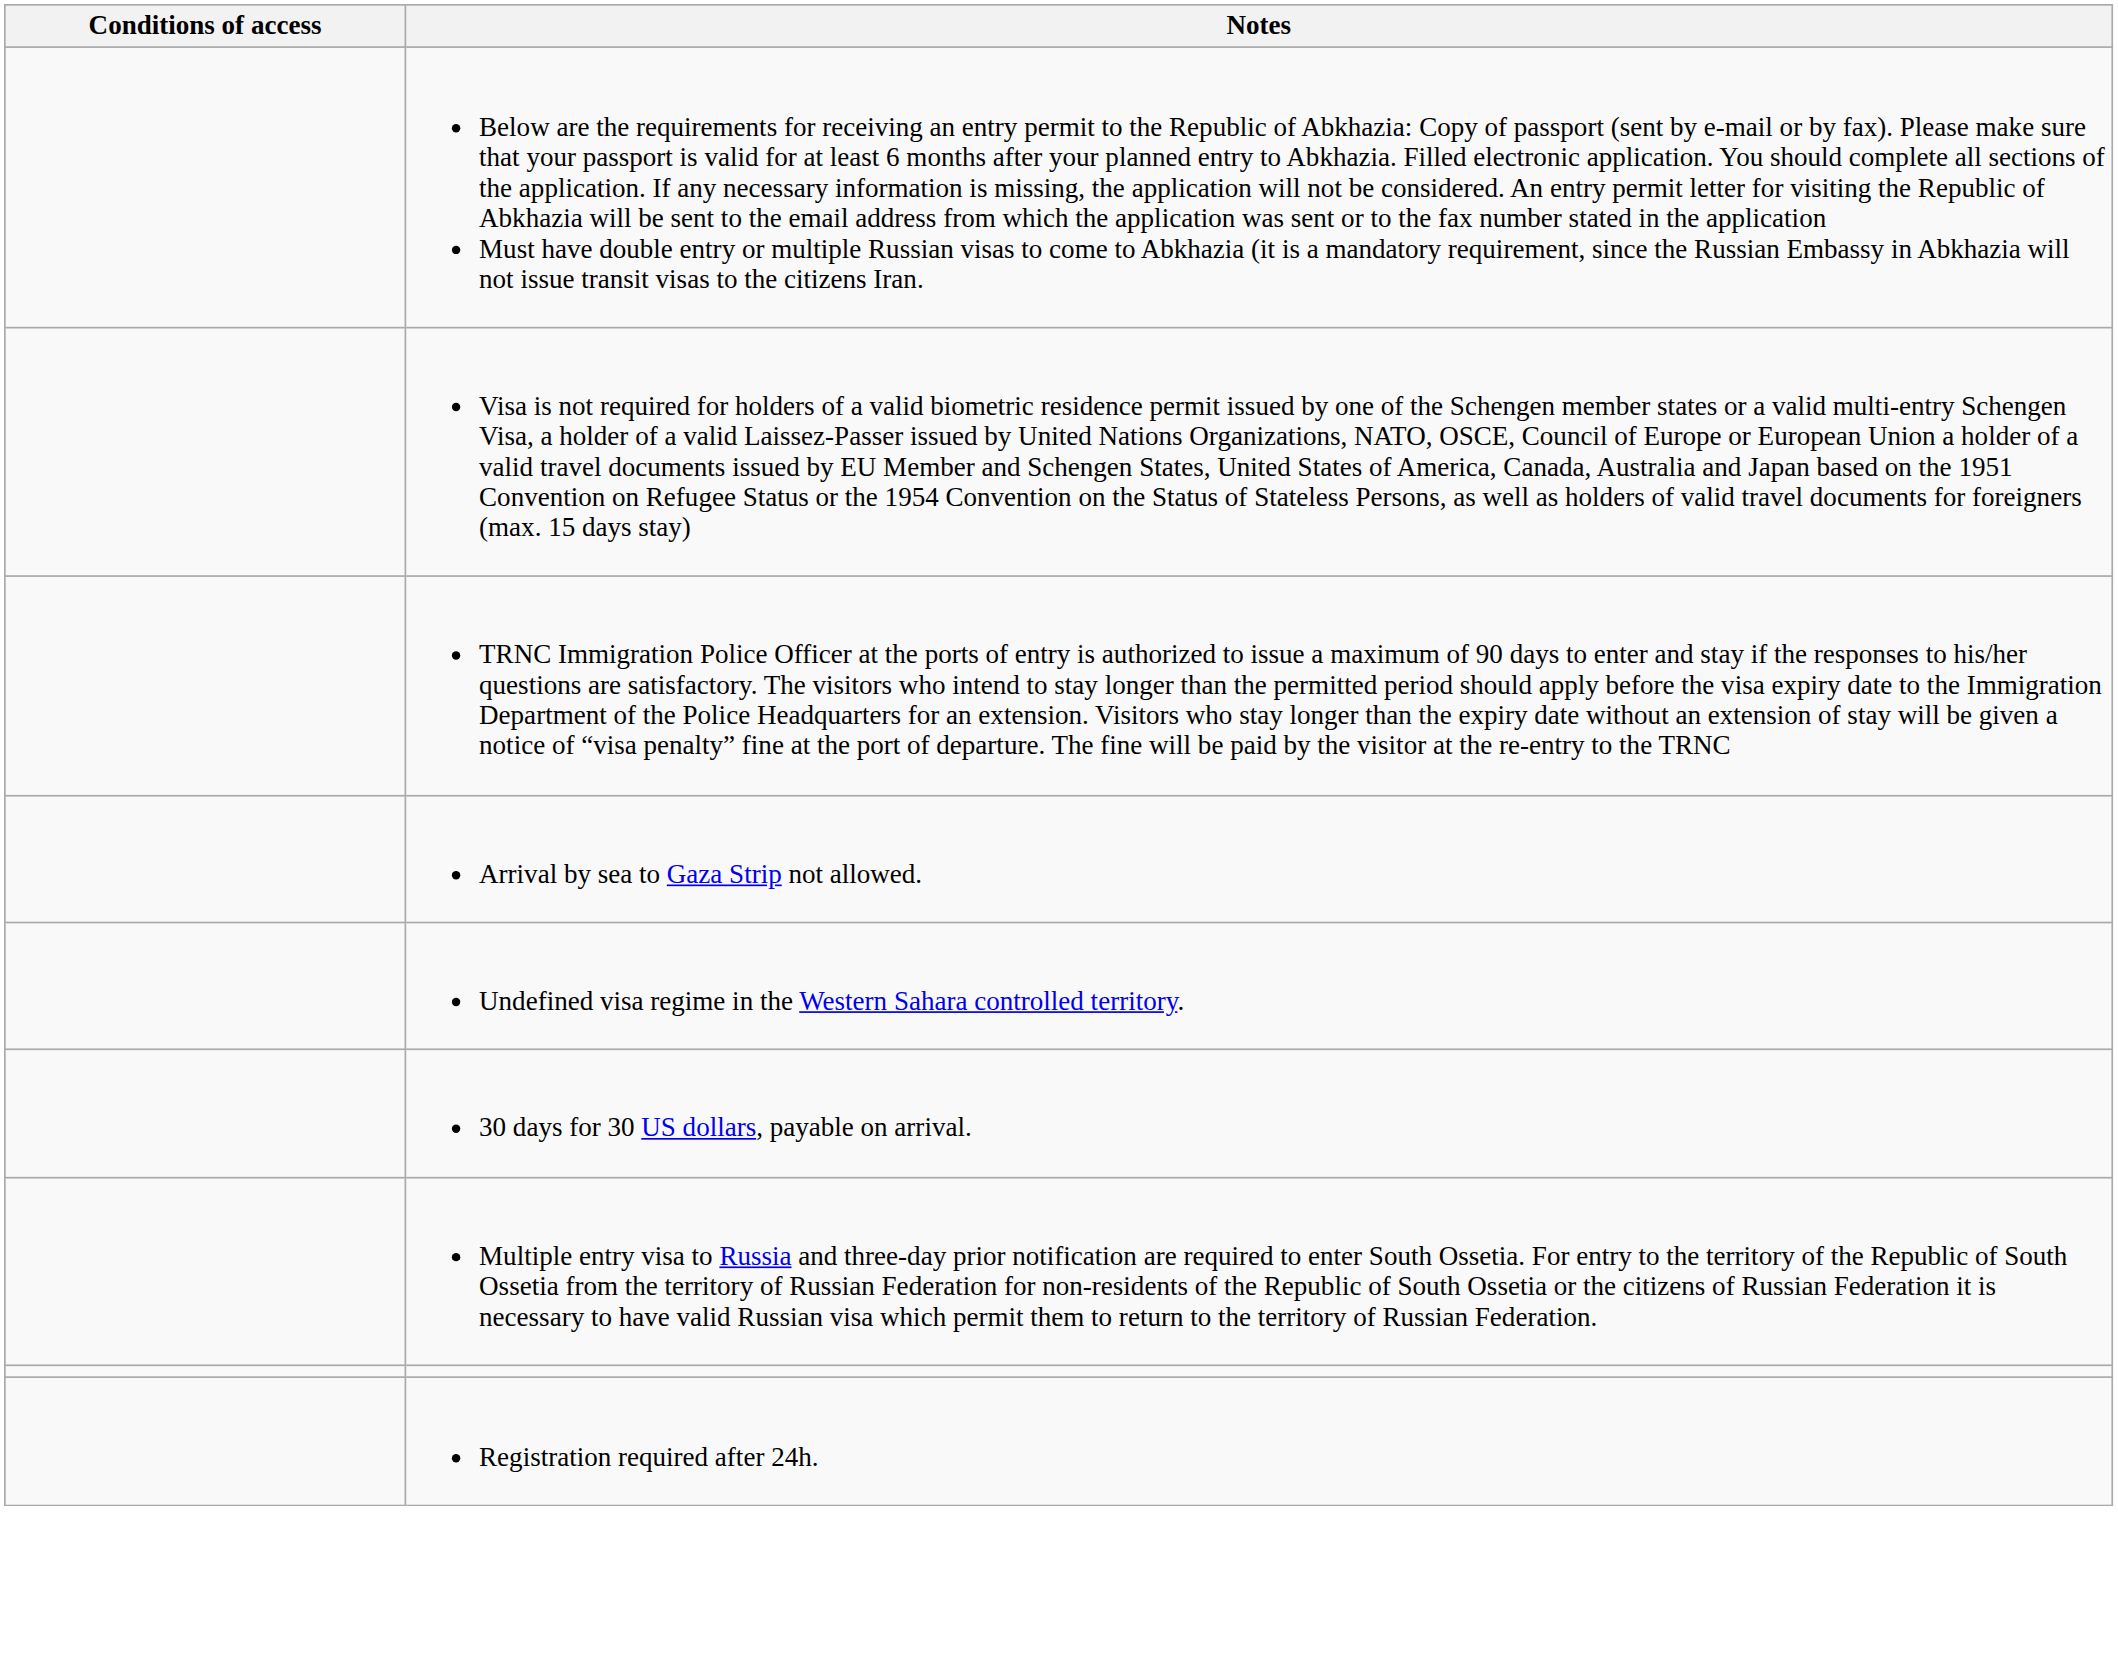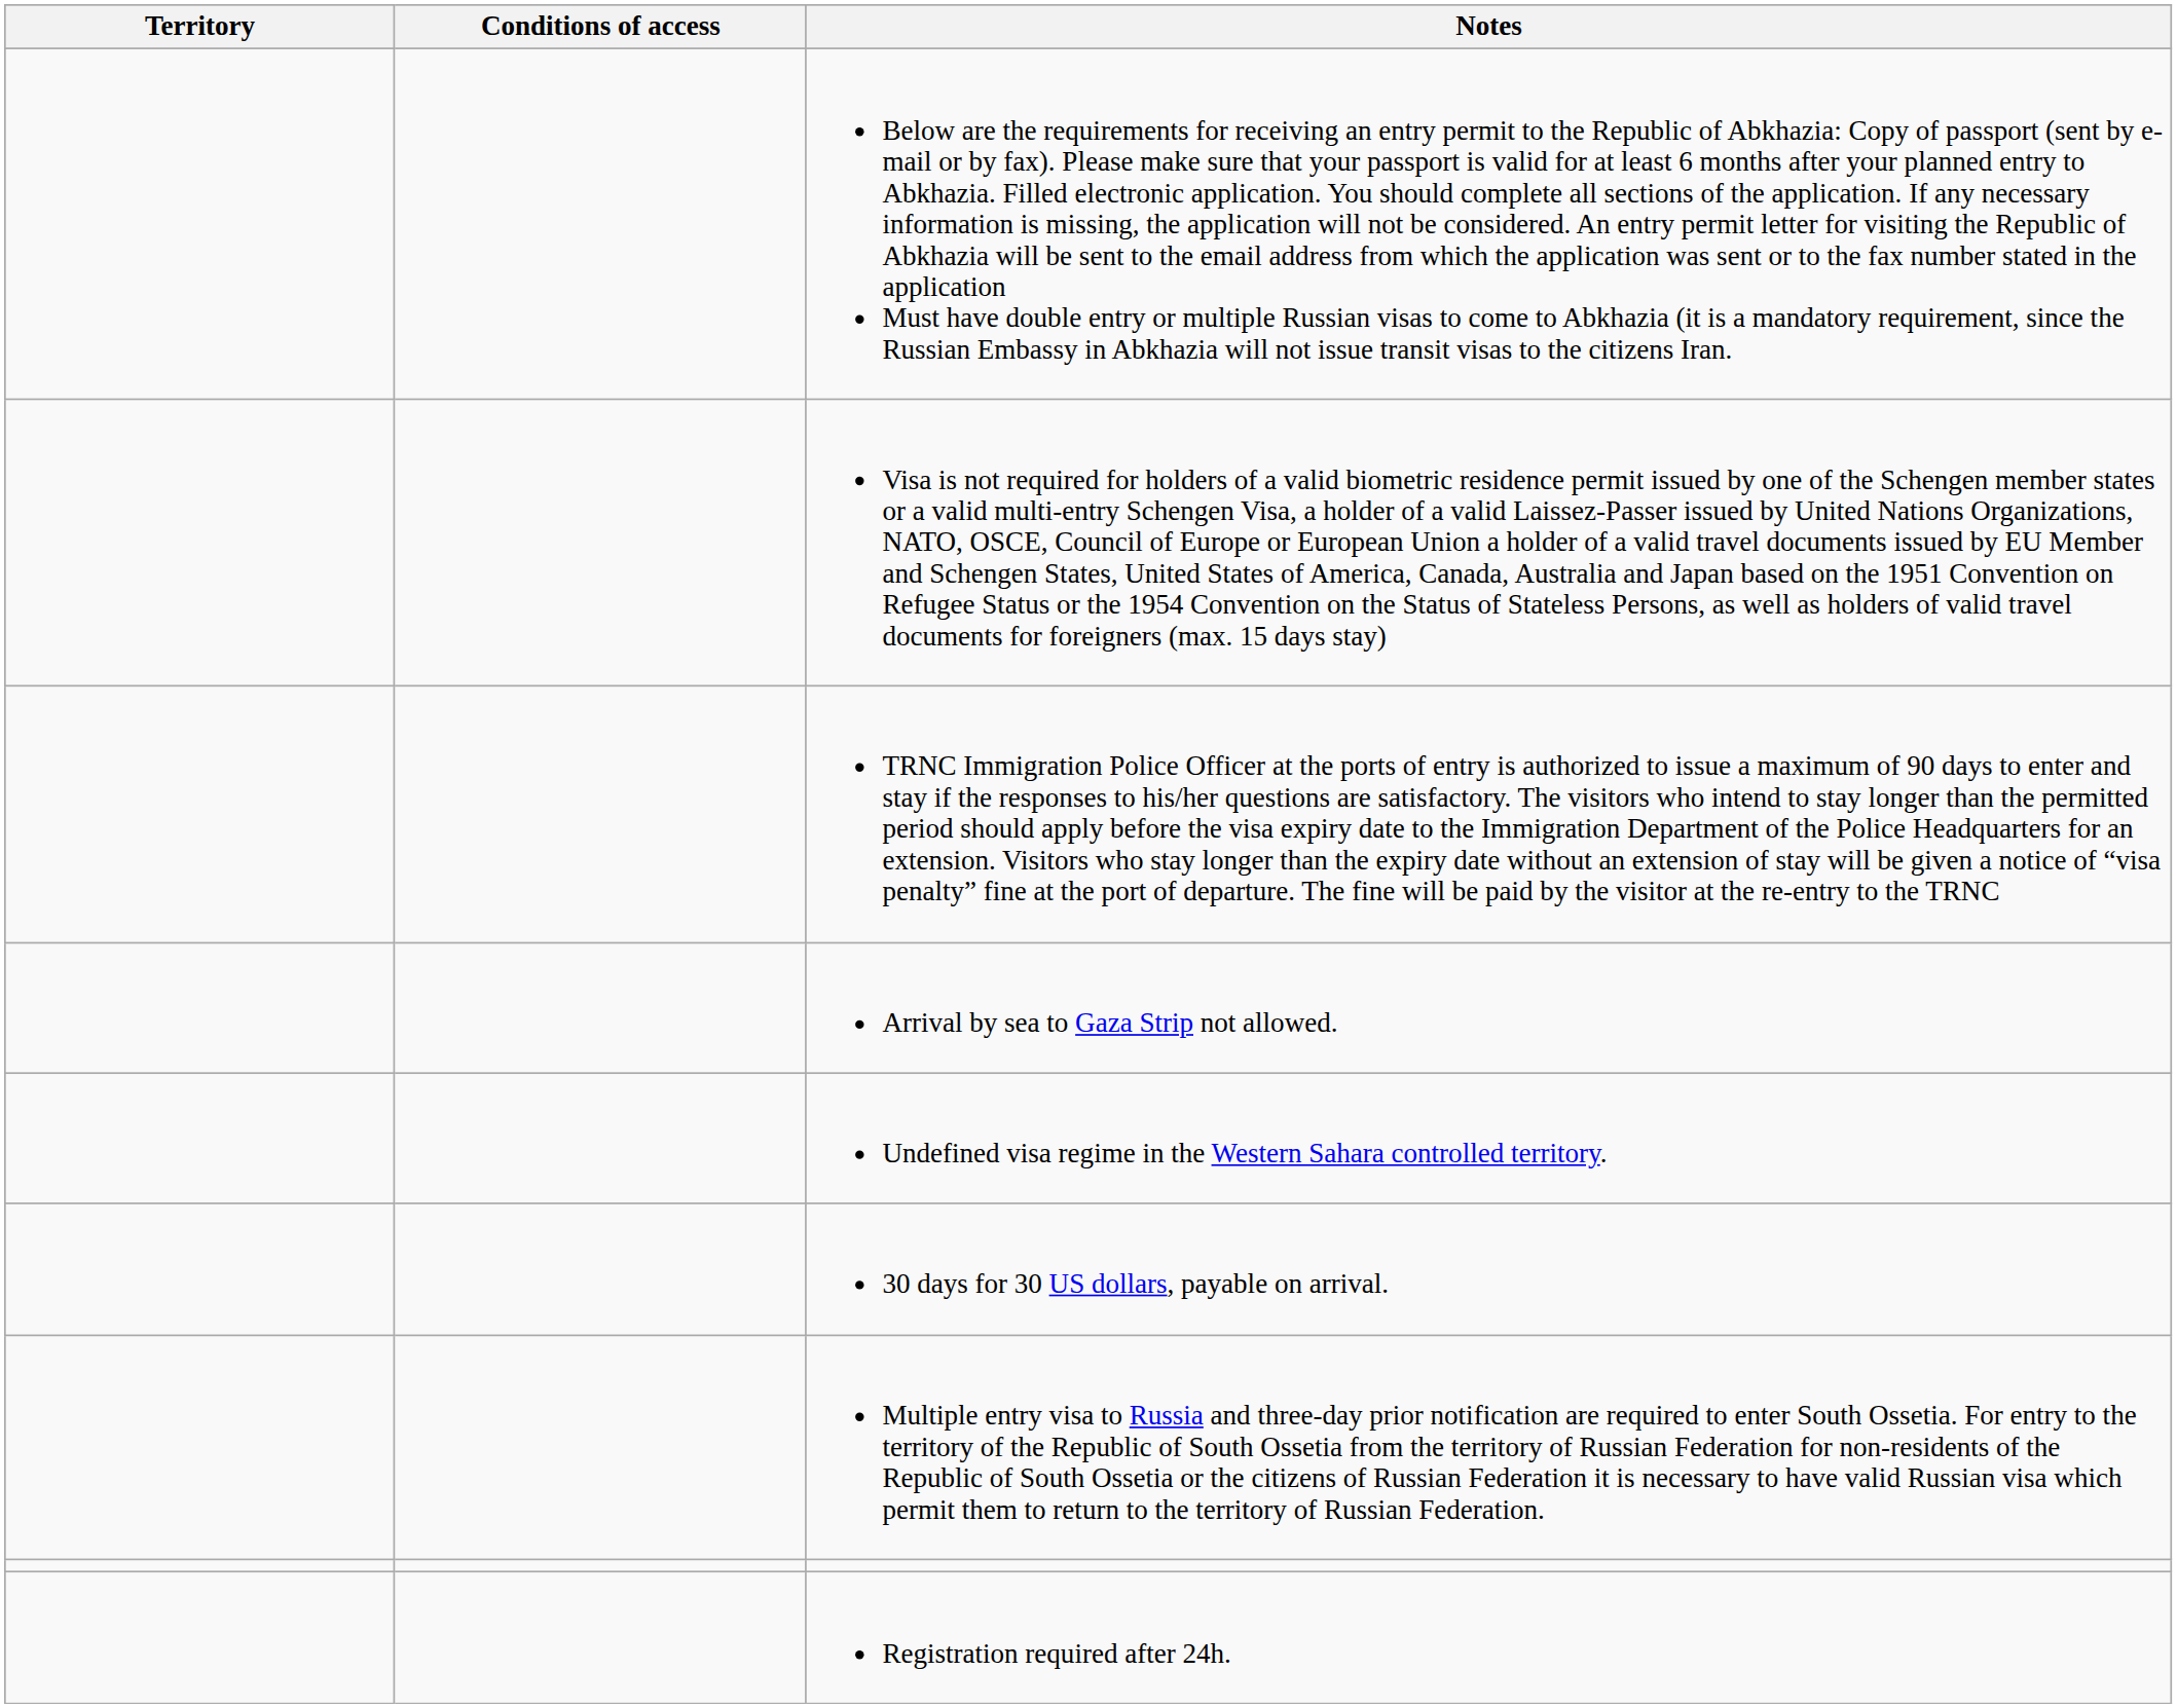 <table class="wikitable" style="text-align: left; table-layout: fixed;">
 <tr>
+<th style="width:18%;">Territory</th>
 <th style="width:19%;">Conditions of access</th>
 <th>Notes</th>
 </tr>
 <tr>
 <td></td>
+<td></td>
 <td><br><ul><li>Below are the requirements for receiving an entry permit to the Republic of Abkhazia: Copy of passport (sent by e-mail or by fax). Please make sure that your passport is valid for at least 6 months after your planned entry to Abkhazia. Filled electronic application. You should complete all sections of the application. If any necessary information is missing, the application will not be considered. An entry permit letter for visiting the Republic of Abkhazia will be sent to the email address from which the application was sent or to the fax number stated in the application</li><li>Must have double entry or multiple Russian visas to come to Abkhazia (it is a mandatory requirement, since the Russian Embassy in Abkhazia will not issue transit visas to the citizens Iran.</li></ul></td>
 </tr>
 <tr>
+<td></td>
 <td></td>
 <td><br><ul><li>Visa is not required for holders of a valid biometric residence permit issued by one of the Schengen member states or a valid multi-entry Schengen Visa, a holder of a valid Laissez-Passer issued by United Nations Organizations, NATO, OSCE, Council of Europe or European Union a holder of a valid travel documents issued by EU Member and Schengen States, United States of America, Canada, Australia and Japan based on the 1951 Convention on Refugee Status or the 1954 Convention on the Status of Stateless Persons, as well as holders of valid travel documents for foreigners (max. 15 days stay)</li></ul></td>
 </tr>
 <tr>
 <td></td>
+<td></td>
 <td><br><ul><li>TRNC Immigration Police Officer at the ports of entry is authorized to issue a maximum of 90 days to enter and stay if the responses to his/her questions are satisfactory. The visitors who intend to stay longer than the permitted period should apply before the visa expiry date to the Immigration Department of the Police Headquarters for an extension. Visitors who stay longer than the expiry date without an extension of stay will be given a notice of “visa penalty” fine at the port of departure. The fine will be paid by the visitor at the re-entry to the TRNC</li></ul></td>
 </tr>
 <tr>
+<td></td>
 <td></td>
 <td><br><ul><li>Arrival by sea to <a href='#'>Gaza Strip</a> not allowed.</li></ul></td>
 </tr>
 <tr>
 <td></td>
+<td></td>
 <td><br><ul><li>Undefined visa regime in the <a href='#'>Western Sahara controlled territory</a>.</li></ul></td>
 </tr>
 <tr>
 <td></td>
+<td></td>
 <td><br><ul><li>30 days for 30 <a href='#'>US dollars</a>, payable on arrival.</li></ul></td>
 </tr>
 <tr>
+<td></td>
 <td></td>
 <td><br><ul><li>Multiple entry visa to <a href='#'>Russia</a> and three-day prior notification are required to enter South Ossetia. For entry to the territory of the Republic of South Ossetia from the territory of Russian Federation for non-residents of the Republic of South Ossetia or the citizens of Russian Federation it is necessary to have valid Russian visa which permit them to return to the territory of Russian Federation.</li></ul></td>
 </tr>
 <tr>
 <td></td>
 <td></td>
+<td></td>
 </tr>
 <tr>
+<td></td>
 <td></td>
 <td><br><ul><li>Registration required after 24h.</li></ul></td>
 </tr>
 </table>
